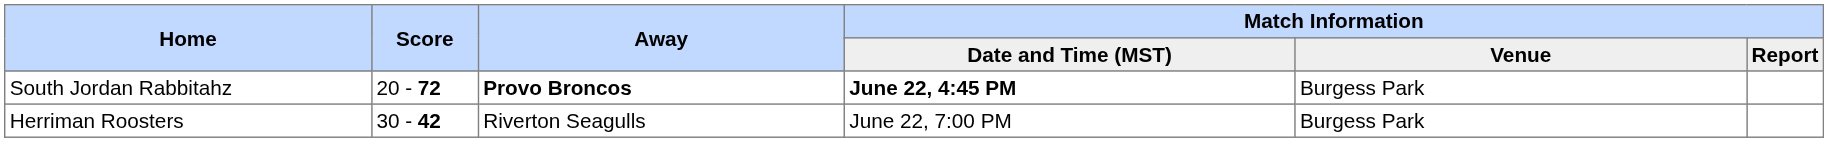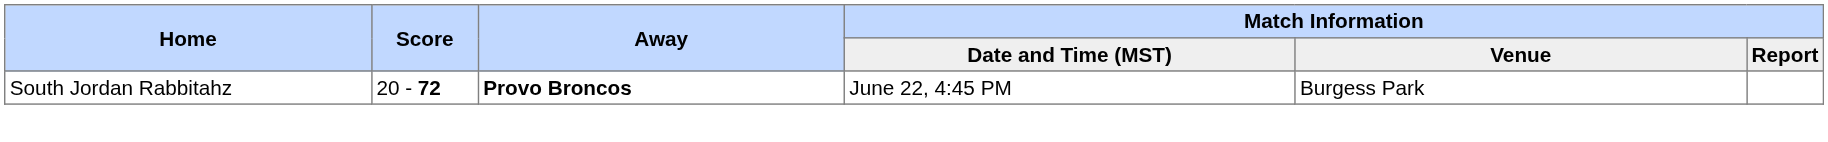 <table border="1" cellpadding="3" cellspacing="0" style="border-collapse:collapse; font-size:90%; width:100%">
 <tr style="background:#c1d8ff;">
 <th rowspan="2" style="width:21%;">Home</th>
 <th rowspan="2" style="width:6%;">Score</th>
 <th rowspan="2" style="width:21%;">Away</th>
 <th colspan="3">Match Information</th>
 </tr>
 <tr style="background:#efefef;">
 <th width="26%">Date and Time (MST)</th>
 <th width="26%">Venue</th>
 <td><strong>Report</strong></td>
 </tr>
 <tr>
 <td><strong></strong> South Jordan Rabbitahz</td>
 <td>20 - <strong>72</strong></td>
 <td><strong> Provo Broncos</strong></td>
-<td><strong>June 22, 4:45 PM</strong></td>
-<td>Burgess Park</td>
-<td></td>
-</tr>
-<tr>
-<td> Herriman Roosters</td>
-<td>30 - <strong>42</strong></td>
-<td><strong></strong> Riverton Seagulls</td>
-<td>June 22, 7:00 PM</td>
+<td>June 22, 4:45 PM</td>
 <td>Burgess Park</td>
 <td></td>
 </tr>
 </table>
